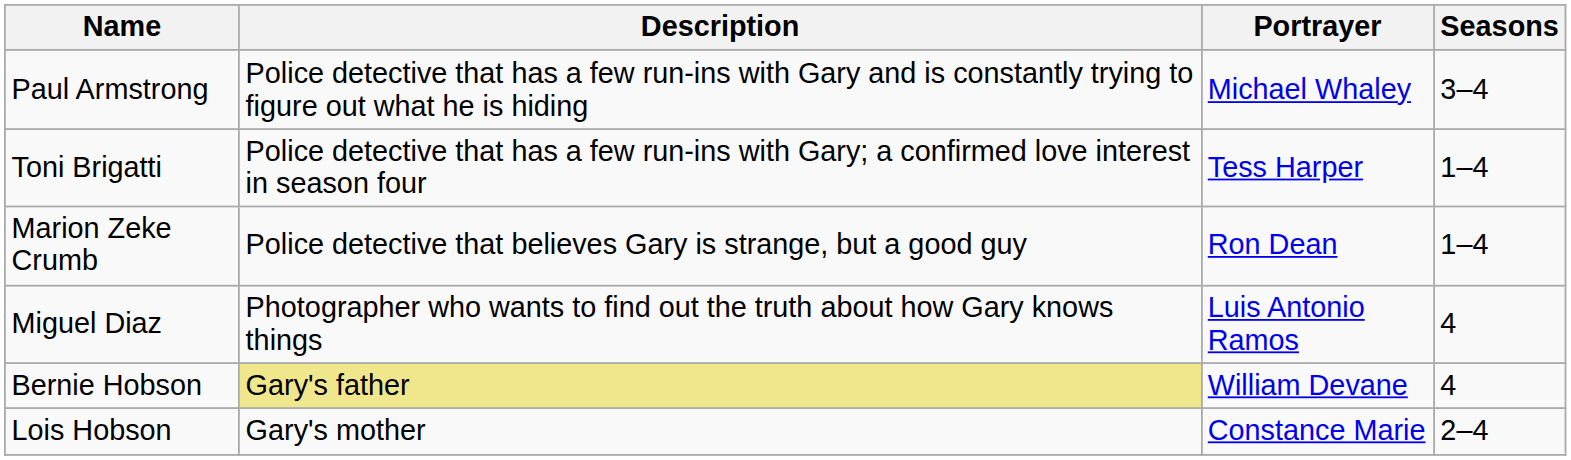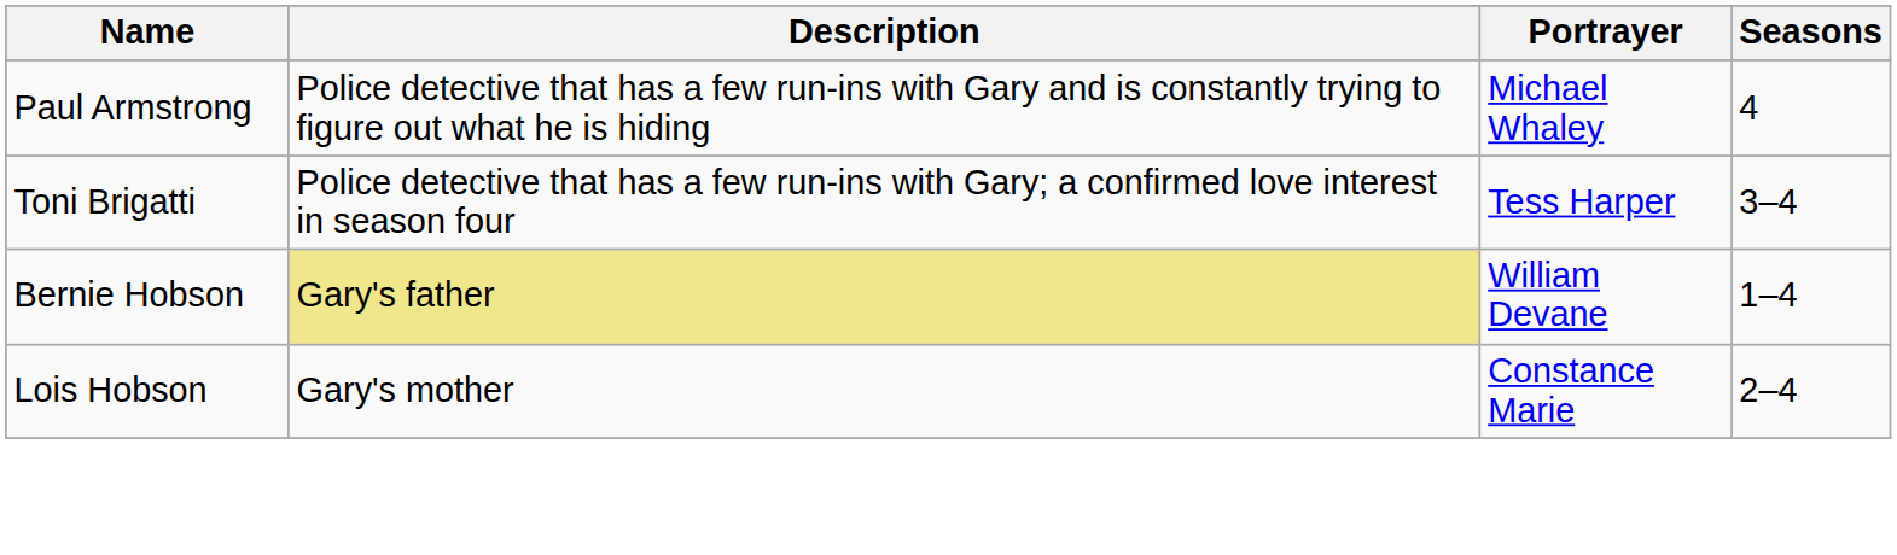 <table class="wikitable">
 <tr>
 <th width=15%>Name</th>
 <th>Description</th>
 <th>Portrayer</th>
 <th>Seasons</th>
 </tr>
 <tr>
 <td>Paul Armstrong</td>
 <td>Police detective that has a few run-ins with Gary and is constantly trying to figure out what he is hiding</td>
 <td><a href='#'>Michael Whaley</a></td>
-<td>3–4</td>
+<td>4</td>
 </tr>
 <tr>
 <td>Toni Brigatti</td>
 <td>Police detective that has a few run-ins with Gary; a confirmed love interest in season four</td>
 <td><a href='#'>Tess Harper</a></td>
-<td>1–4</td>
-</tr>
-<tr>
-<td>Marion Zeke Crumb</td>
-<td>Police detective that believes Gary is strange, but a good guy</td>
-<td><a href='#'>Ron Dean</a></td>
-<td>1–4</td>
-</tr>
-<tr>
-<td>Miguel Diaz</td>
-<td>Photographer who wants to find out the truth about how Gary knows things</td>
-<td><a href='#'>Luis Antonio Ramos</a></td>
-<td>4</td>
+<td>3–4</td>
 </tr>
 <tr>
 <td>Bernie Hobson</td>
 <td style="background: khaki;">Gary's father</td>
 <td><a href='#'>William Devane</a></td>
-<td>4</td>
+<td>1–4</td>
 </tr>
 <tr>
 <td>Lois Hobson</td>
 <td>Gary's mother</td>
 <td><a href='#'>Constance Marie</a></td>
 <td>2–4</td>
 </tr>
 </table>
